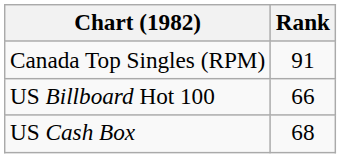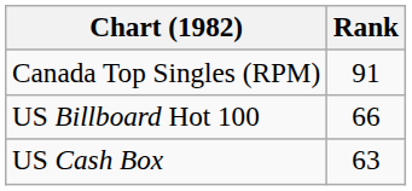 <table class="wikitable sortable">
 <tr>
 <th align="left">Chart (1982)</th>
 <th style="text-align:center;">Rank</th>
 </tr>
 <tr>
 <td>Canada Top Singles (RPM)</td>
 <td style="text-align:center;">91</td>
 </tr>
 <tr>
 <td>US <em>Billboard</em> Hot 100</td>
 <td style="text-align:center;">66</td>
 </tr>
 <tr>
 <td>US <em>Cash Box</em> </td>
-<td style="text-align:center;">68</td>
+<td style="text-align:center;">63</td>
 </tr>
 </table>
